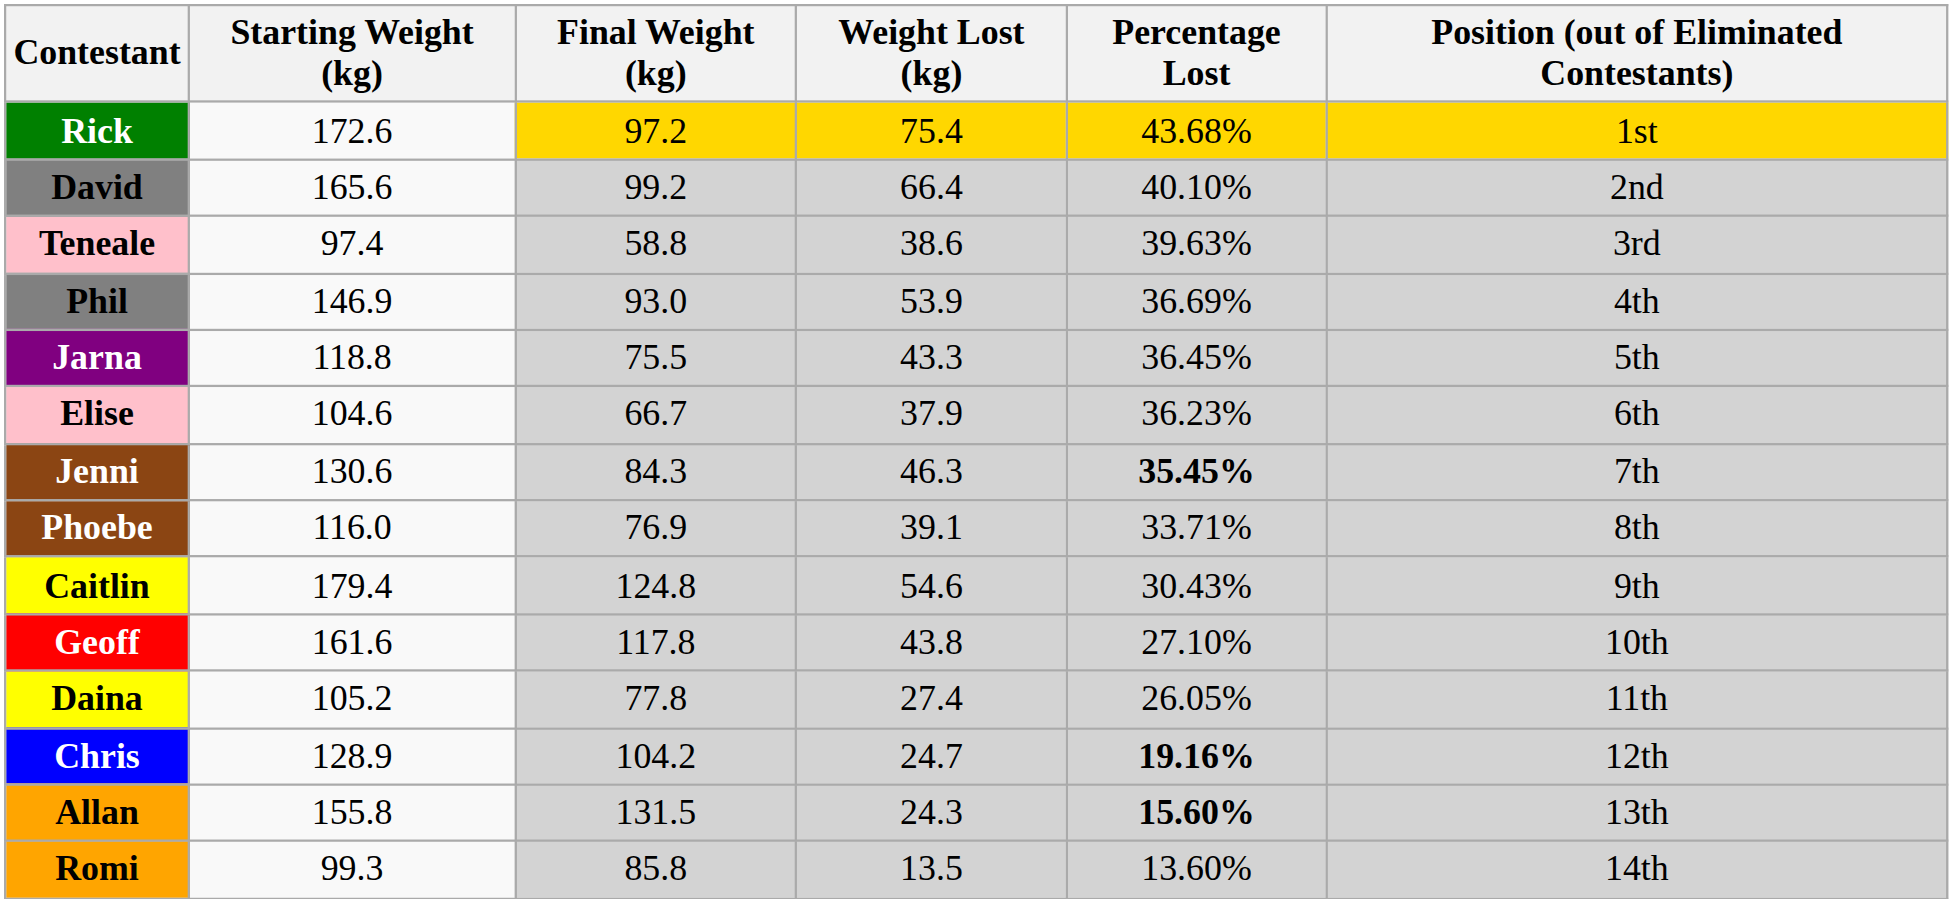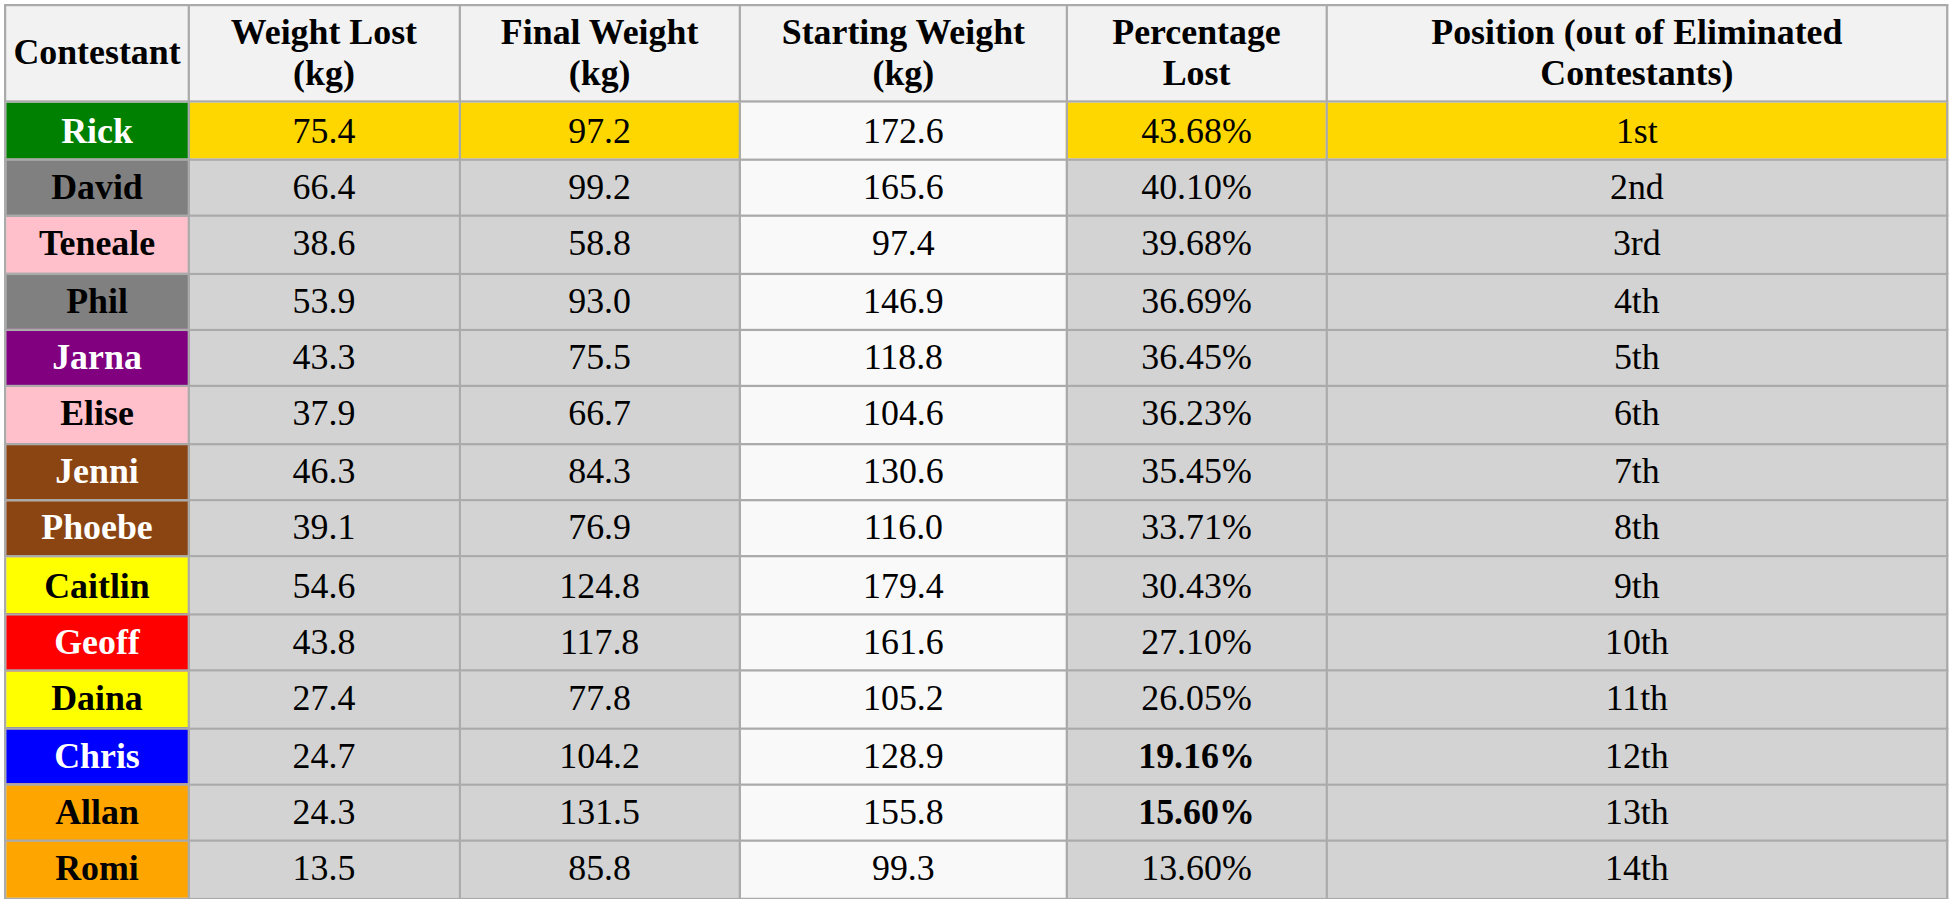 <table class="wikitable" style="text-align:center">
 <tr>
 <th>Contestant</th>
+<th>Weight Lost (kg)</th>
+<th>Final Weight (kg)</th>
 <th>Starting Weight (kg)</th>
-<th>Final Weight (kg)</th>
-<th>Weight Lost (kg)</th>
 <th>Percentage Lost</th>
 <th>Position (out of Eliminated Contestants)</th>
 </tr>
 <tr>
 <td style="background:green;color:white;"><strong>Rick</strong></td>
+<td style="background:gold;">75.4</td>
+<td style="background:gold;">97.2</td>
 <td>172.6</td>
-<td style="background:gold;">97.2</td>
-<td style="background:gold;">75.4</td>
 <td style="background:gold;">43.68%</td>
 <td style="background:gold;">1st</td>
 </tr>
 <tr>
 <td style="background:gray;"><strong>David</strong></td>
+<td style="background:lightgrey;">66.4</td>
+<td style="background:lightgrey;">99.2</td>
 <td>165.6</td>
-<td style="background:lightgrey;">99.2</td>
-<td style="background:lightgrey;">66.4</td>
 <td style="background:lightgrey;">40.10%</td>
 <td style="background:lightgrey;">2nd</td>
 </tr>
 <tr>
 <td style="background:pink;"><strong>Teneale</strong></td>
+<td style="background:lightgrey;">38.6</td>
+<td style="background:lightgrey;">58.8</td>
 <td>97.4</td>
-<td style="background:lightgrey;">58.8</td>
-<td style="background:lightgrey;">38.6</td>
-<td style="background:lightgrey;">39.63%</td>
+<td style="background:lightgrey;">39.68%</td>
 <td style="background:lightgrey;">3rd</td>
 </tr>
 <tr>
 <td style="background:gray;"><strong>Phil</strong></td>
+<td style="background:lightgrey;">53.9</td>
+<td style="background:lightgrey;">93.0</td>
 <td>146.9</td>
-<td style="background:lightgrey;">93.0</td>
-<td style="background:lightgrey;">53.9</td>
 <td style="background:lightgrey;">36.69%</td>
 <td style="background:lightgrey;">4th</td>
 </tr>
 <tr>
 <td style="background:purple;color:white;"><strong>Jarna</strong></td>
+<td style="background:lightgrey;">43.3</td>
+<td style="background:lightgrey;">75.5</td>
 <td>118.8</td>
-<td style="background:lightgrey;">75.5</td>
-<td style="background:lightgrey;">43.3</td>
 <td style="background:lightgrey;">36.45%</td>
 <td style="background:lightgrey;">5th</td>
 </tr>
 <tr>
 <td style="background:pink;"><strong>Elise</strong></td>
+<td style="background:lightgrey;">37.9</td>
+<td style="background:lightgrey;">66.7</td>
 <td>104.6</td>
-<td style="background:lightgrey;">66.7</td>
-<td style="background:lightgrey;">37.9</td>
 <td style="background:lightgrey;">36.23%</td>
 <td style="background:lightgrey;">6th</td>
 </tr>
 <tr>
 <td style="background:saddlebrown;color:white;"><strong>Jenni</strong></td>
+<td style="background:lightgrey;">46.3</td>
+<td style="background:lightgrey;">84.3</td>
 <td>130.6</td>
-<td style="background:lightgrey;">84.3</td>
-<td style="background:lightgrey;">46.3</td>
-<td style="background:lightgrey;"><strong>35.45%</strong></td>
+<td style="background:lightgrey;">35.45%</td>
 <td style="background:lightgrey;">7th</td>
 </tr>
 <tr>
 <td style="background:saddlebrown;color:white;"><strong>Phoebe</strong></td>
+<td style="background:lightgrey;">39.1</td>
+<td style="background:lightgrey;">76.9</td>
 <td>116.0</td>
-<td style="background:lightgrey;">76.9</td>
-<td style="background:lightgrey;">39.1</td>
 <td style="background:lightgrey;">33.71%</td>
 <td style="background:lightgrey;">8th</td>
 </tr>
 <tr>
 <td style="background:yellow;"><strong>Caitlin</strong></td>
+<td style="background:lightgrey;">54.6</td>
+<td style="background:lightgrey;">124.8</td>
 <td>179.4</td>
-<td style="background:lightgrey;">124.8</td>
-<td style="background:lightgrey;">54.6</td>
 <td style="background:lightgrey;">30.43%</td>
 <td style="background:lightgrey;">9th</td>
 </tr>
 <tr>
 <td style="background:red;color:white;"><strong>Geoff</strong></td>
+<td style="background:lightgrey;">43.8</td>
+<td style="background:lightgrey;">117.8</td>
 <td>161.6</td>
-<td style="background:lightgrey;">117.8</td>
-<td style="background:lightgrey;">43.8</td>
 <td style="background:lightgrey;">27.10%</td>
 <td style="background:lightgrey;">10th</td>
 </tr>
 <tr>
 <td style="background:yellow;"><strong>Daina</strong></td>
+<td style="background:lightgrey;">27.4</td>
+<td style="background:lightgrey;">77.8</td>
 <td>105.2</td>
-<td style="background:lightgrey;">77.8</td>
-<td style="background:lightgrey;">27.4</td>
 <td style="background:lightgrey;">26.05%</td>
 <td style="background:lightgrey;">11th</td>
 </tr>
 <tr>
 <td style="background:blue;color:white;"><strong>Chris</strong></td>
+<td style="background:lightgrey;">24.7</td>
+<td style="background:lightgrey;">104.2</td>
 <td>128.9</td>
-<td style="background:lightgrey;">104.2</td>
-<td style="background:lightgrey;">24.7</td>
 <td style="background:lightgrey;"><strong>19.16%</strong></td>
 <td style="background:lightgrey;">12th</td>
 </tr>
 <tr>
 <td style="background:orange;"><strong>Allan</strong></td>
+<td style="background:lightgrey;">24.3</td>
+<td style="background:lightgrey;">131.5</td>
 <td>155.8</td>
-<td style="background:lightgrey;">131.5</td>
-<td style="background:lightgrey;">24.3</td>
 <td style="background:lightgrey;"><strong>15.60%</strong></td>
 <td style="background:lightgrey;">13th</td>
 </tr>
 <tr>
 <td style="background:orange;"><strong>Romi</strong></td>
+<td style="background:lightgrey;">13.5</td>
+<td style="background:lightgrey;">85.8</td>
 <td>99.3</td>
-<td style="background:lightgrey;">85.8</td>
-<td style="background:lightgrey;">13.5</td>
 <td style="background:lightgrey;">13.60%</td>
 <td style="background:lightgrey;">14th</td>
 </tr>
 </table>
